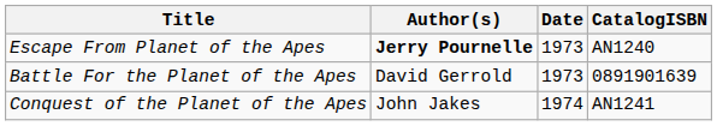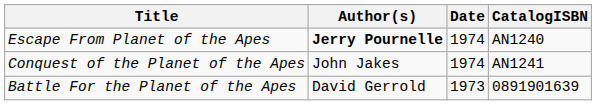 <table class="wikitable">
 <tr>
 <th>Title</th>
 <th>Author(s)</th>
 <th>Date</th>
 <th>CatalogISBN</th>
 </tr>
 <tr>
 <td><em>Escape From Planet of the Apes</em></td>
 <td><strong>Jerry Pournelle</strong></td>
-<td>1973</td>
+<td>1974</td>
 <td>AN1240</td>
+</tr>
+<tr>
+<td><em>Conquest of the Planet of the Apes</em></td>
+<td>John Jakes</td>
+<td>1974</td>
+<td>AN1241</td>
 </tr>
 <tr>
 <td><em>Battle For the Planet of the Apes</em></td>
 <td>David Gerrold</td>
 <td>1973</td>
 <td>0891901639</td>
 </tr>
-<tr>
-<td><em>Conquest of the Planet of the Apes</em></td>
-<td>John Jakes</td>
-<td>1974</td>
-<td>AN1241</td>
-</tr>
 </table>
